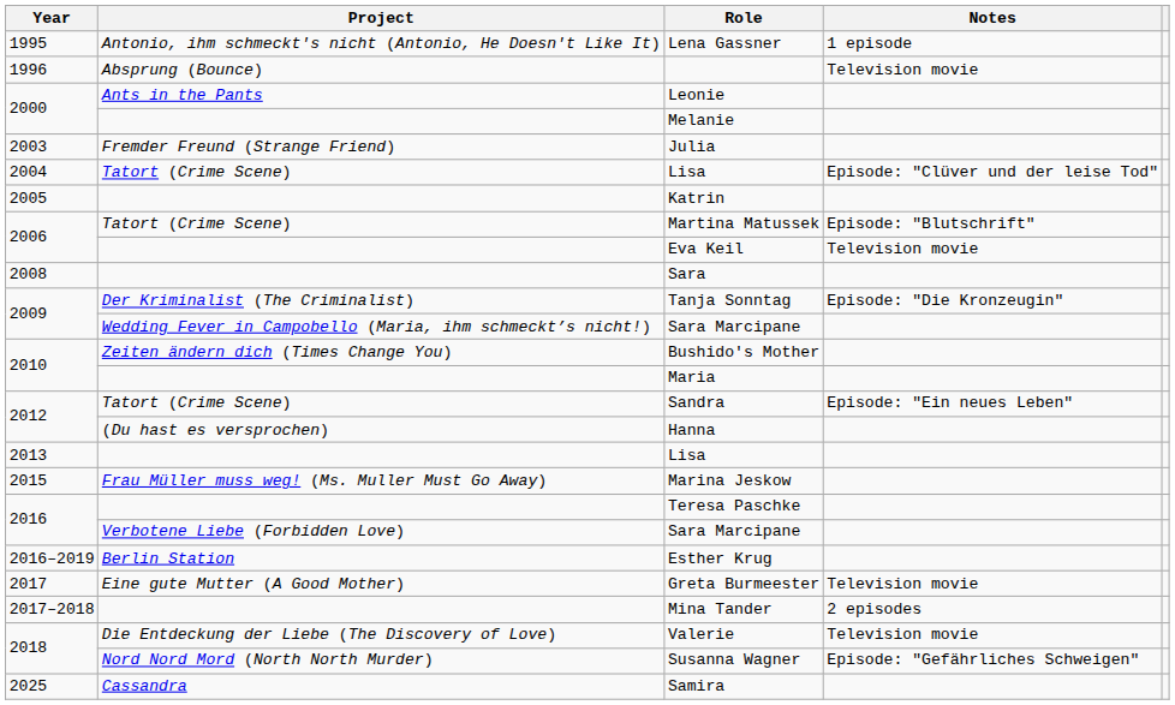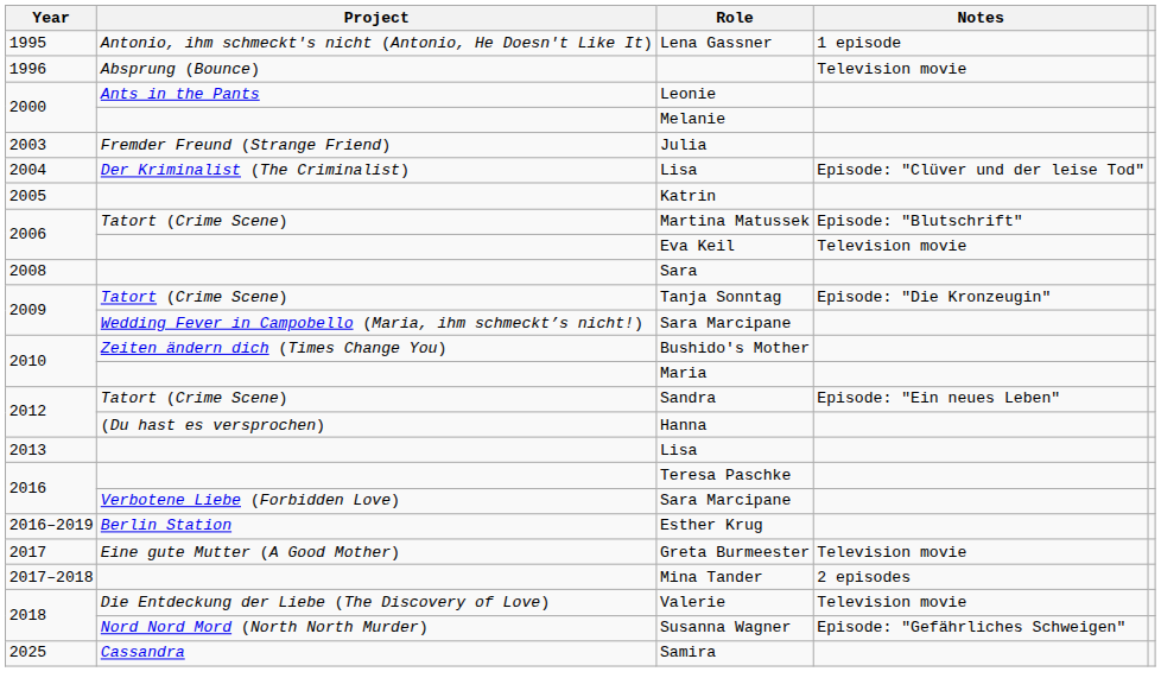 <table class="wikitable">
 <tr>
 <th>Year</th>
 <th>Project</th>
 <th>Role</th>
 <th>Notes</th>
 <th></th>
 </tr>
 <tr>
 <td>1995</td>
 <td><em>Antonio, ihm schmeckt's nicht</em> (<em>Antonio, He Doesn't Like It</em>)</td>
 <td>Lena Gassner</td>
 <td>1 episode</td>
 <td></td>
 </tr>
 <tr>
 <td>1996</td>
 <td><em>Absprung</em> (<em>Bounce</em>)</td>
 <td></td>
 <td>Television movie</td>
 <td></td>
 </tr>
 <tr>
 <td rowspan="2">2000</td>
 <td><em><a href='#'>Ants in the Pants</a></em></td>
 <td>Leonie</td>
 <td></td>
 <td></td>
 </tr>
 <tr>
 <td><em></em></td>
 <td>Melanie</td>
 <td></td>
 <td></td>
 </tr>
 <tr>
 <td>2003</td>
 <td><em>Fremder Freund</em> (<em>Strange Friend</em>)</td>
 <td>Julia</td>
 <td></td>
 <td></td>
 </tr>
 <tr>
 <td>2004</td>
-<td><em><a href='#'>Tatort</a></em> (<em>Crime Scene</em>)</td>
+<td><em><a href='#'>Der Kriminalist</a></em> (<em>The Criminalist</em>)</td>
 <td>Lisa</td>
 <td>Episode: "Clüver und der leise Tod"</td>
 <td></td>
 </tr>
 <tr>
 <td>2005</td>
 <td><em></em></td>
 <td>Katrin</td>
 <td></td>
 <td></td>
 </tr>
 <tr>
 <td rowspan="2">2006</td>
 <td><em>Tatort</em> (<em>Crime Scene</em>)</td>
 <td>Martina Matussek</td>
 <td>Episode: "Blutschrift"</td>
 <td></td>
 </tr>
 <tr>
 <td><em></em></td>
 <td>Eva Keil</td>
 <td>Television movie</td>
 <td></td>
 </tr>
 <tr>
 <td>2008</td>
 <td><em></em></td>
 <td>Sara</td>
 <td></td>
 <td></td>
 </tr>
 <tr>
 <td rowspan="2">2009</td>
-<td><em><a href='#'>Der Kriminalist</a></em> (<em>The Criminalist</em>)</td>
+<td><em><a href='#'>Tatort</a></em> (<em>Crime Scene</em>)</td>
 <td>Tanja Sonntag</td>
 <td>Episode: "Die Kronzeugin"</td>
 <td></td>
 </tr>
 <tr>
 <td><em><a href='#'>Wedding Fever in Campobello</a></em> (<em>Maria, ihm schmeckt’s nicht!</em>)</td>
 <td>Sara Marcipane</td>
 <td></td>
 <td></td>
 </tr>
 <tr>
 <td rowspan="2">2010</td>
 <td><em><a href='#'>Zeiten ändern dich</a></em> (<em>Times Change You</em>)</td>
 <td>Bushido's Mother</td>
 <td></td>
 <td></td>
 </tr>
 <tr>
 <td><em></em></td>
 <td>Maria</td>
 <td></td>
 <td></td>
 </tr>
 <tr>
 <td rowspan="2">2012</td>
 <td><em>Tatort</em> (<em>Crime Scene</em>)</td>
 <td>Sandra</td>
 <td>Episode: "Ein neues Leben"</td>
 <td></td>
 </tr>
 <tr>
 <td><em></em> (<em>Du hast es versprochen</em>)</td>
 <td>Hanna</td>
 <td></td>
 <td></td>
 </tr>
 <tr>
 <td>2013</td>
 <td><em></em></td>
 <td>Lisa</td>
-<td></td>
-<td></td>
-</tr>
-<tr>
-<td>2015</td>
-<td><em><a href='#'>Frau Müller muss weg!</a></em> (<em>Ms. Muller Must Go Away</em>)</td>
-<td>Marina Jeskow</td>
 <td></td>
 <td></td>
 </tr>
 <tr>
 <td rowspan="2">2016</td>
 <td><em></em></td>
 <td>Teresa Paschke</td>
 <td></td>
 <td></td>
 </tr>
 <tr>
 <td><em><a href='#'>Verbotene Liebe</a></em> (<em>Forbidden Love</em>)</td>
 <td>Sara Marcipane</td>
 <td></td>
 <td></td>
 </tr>
 <tr>
 <td>2016–2019</td>
 <td><em><a href='#'>Berlin Station</a></em></td>
 <td>Esther Krug</td>
 <td></td>
 <td></td>
 </tr>
 <tr>
 <td>2017</td>
 <td><em>Eine gute Mutter</em> (<em>A Good Mother</em>)</td>
 <td>Greta Burmeester</td>
 <td>Television movie</td>
 <td></td>
 </tr>
 <tr>
 <td>2017–2018</td>
 <td><em></em></td>
 <td>Mina Tander</td>
 <td>2 episodes</td>
 <td></td>
 </tr>
 <tr>
 <td rowspan="2">2018</td>
 <td><em>Die Entdeckung der Liebe</em> (<em>The Discovery of Love</em>)</td>
 <td>Valerie</td>
 <td>Television movie</td>
 <td></td>
 </tr>
 <tr>
 <td><em><a href='#'>Nord Nord Mord</a></em> (<em>North North Murder</em>)</td>
 <td>Susanna Wagner</td>
 <td>Episode: "Gefährliches Schweigen"</td>
 <td></td>
 </tr>
 <tr>
 <td>2025</td>
 <td><em><a href='#'>Cassandra</a></em></td>
 <td>Samira</td>
 <td></td>
 <td></td>
 </tr>
 </table>
